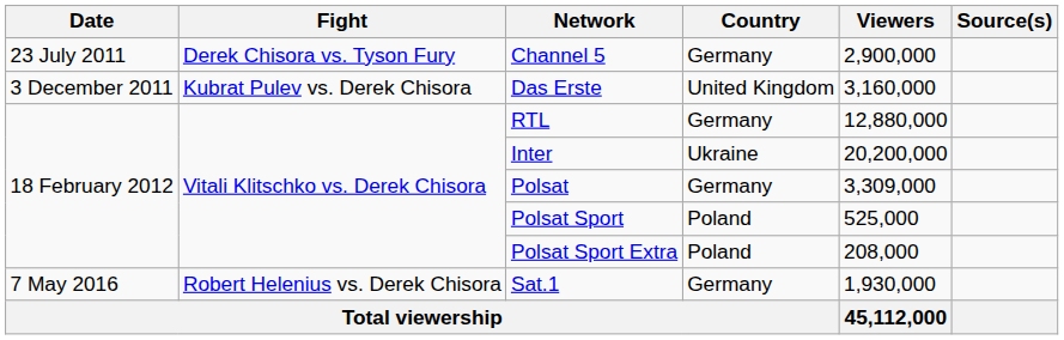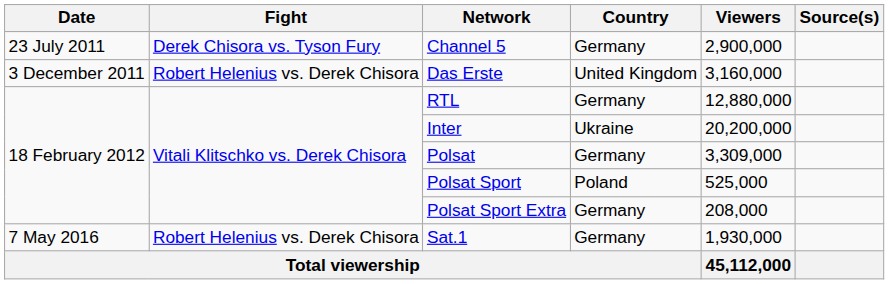 <table class="wikitable sortable">
 <tr>
 <th>Date</th>
 <th>Fight</th>
 <th>Network</th>
 <th>Country</th>
 <th>Viewers</th>
 <th class="unsortable">Source(s)</th>
 </tr>
 <tr>
 <td>23 July 2011</td>
 <td><a href='#'>Derek Chisora vs. Tyson Fury</a></td>
 <td><a href='#'>Channel 5</a></td>
 <td>Germany</td>
 <td>2,900,000</td>
 <td></td>
 </tr>
 <tr>
 <td>3 December 2011</td>
-<td><a href='#'>Kubrat Pulev</a> vs. Derek Chisora</td>
+<td><a href='#'>Robert Helenius</a> vs. Derek Chisora</td>
 <td><a href='#'>Das Erste</a></td>
 <td>United Kingdom</td>
 <td>3,160,000</td>
 <td></td>
 </tr>
 <tr>
 <td rowspan="5">18 February 2012</td>
 <td rowspan="5"><a href='#'>Vitali Klitschko vs. Derek Chisora</a></td>
 <td><a href='#'>RTL</a></td>
 <td>Germany</td>
 <td>12,880,000</td>
 <td></td>
 </tr>
 <tr>
 <td><a href='#'>Inter</a></td>
 <td>Ukraine</td>
 <td>20,200,000</td>
 <td></td>
 </tr>
 <tr>
 <td><a href='#'>Polsat</a></td>
 <td>Germany</td>
 <td>3,309,000</td>
 <td></td>
 </tr>
 <tr>
 <td><a href='#'>Polsat Sport</a></td>
 <td>Poland</td>
 <td>525,000</td>
 <td></td>
 </tr>
 <tr>
 <td><a href='#'>Polsat Sport Extra</a></td>
-<td>Poland</td>
+<td>Germany</td>
 <td>208,000</td>
 <td></td>
 </tr>
 <tr>
 <td>7 May 2016</td>
 <td><a href='#'>Robert Helenius</a> vs. Derek Chisora</td>
 <td><a href='#'>Sat.1</a></td>
 <td>Germany</td>
 <td>1,930,000</td>
 <td></td>
 </tr>
 <tr>
 <th colspan="4">Total viewership</th>
 <th>45,112,000</th>
 <th></th>
 </tr>
 </table>
